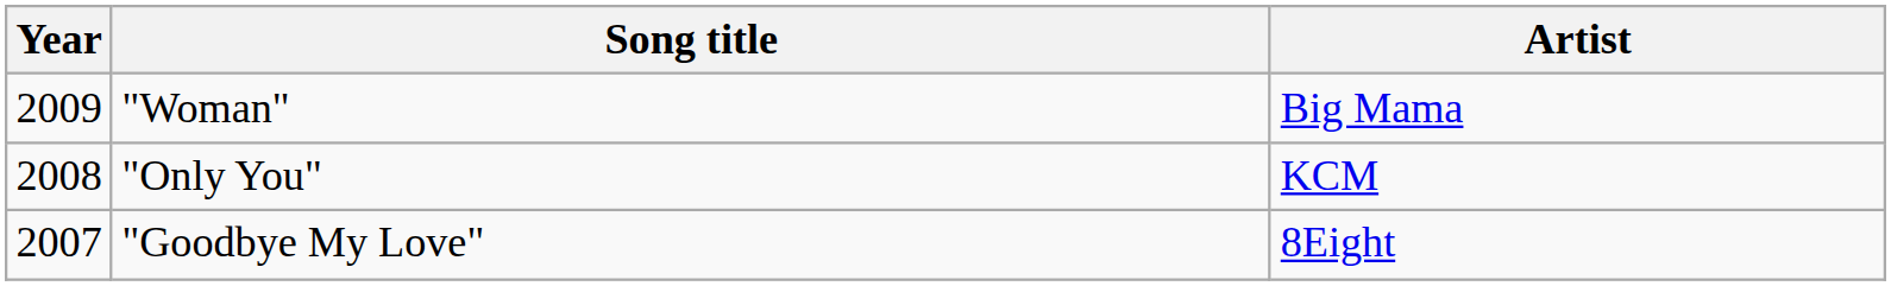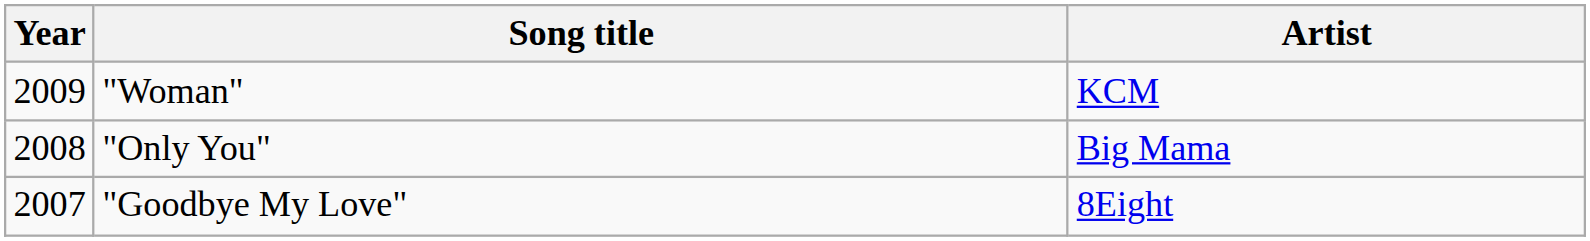 <table class="wikitable" style="width:700px">
 <tr>
 <th width=10>Year</th>
 <th>Song title</th>
 <th>Artist</th>
 </tr>
 <tr>
 <td>2009</td>
 <td>"Woman"</td>
-<td><a href='#'>Big Mama</a></td>
+<td><a href='#'>KCM</a></td>
 </tr>
 <tr>
 <td>2008</td>
 <td>"Only You"</td>
-<td><a href='#'>KCM</a></td>
+<td><a href='#'>Big Mama</a></td>
 </tr>
 <tr>
 <td>2007</td>
 <td>"Goodbye My Love"</td>
 <td><a href='#'>8Eight</a></td>
 </tr>
 </table>
